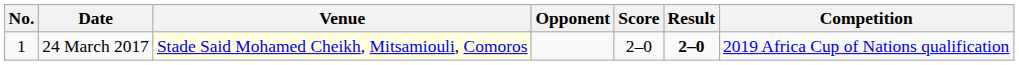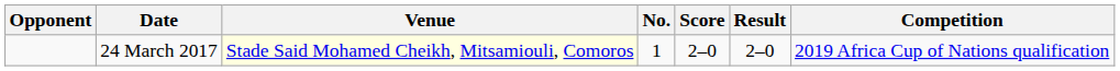 <table class="wikitable sortable">
 <tr>
-<th scope="col">No.</th>
+<th scope="col">Opponent</th>
 <th scope="col">Date</th>
 <th scope="col">Venue</th>
-<th scope="col">Opponent</th>
+<th scope="col">No.</th>
 <th scope="col">Score</th>
 <th scope="col">Result</th>
 <th scope="col">Competition</th>
 </tr>
 <tr>
-<td align="center">1</td>
+<td></td>
 <td>24 March 2017</td>
 <td style="background: lightyellow;"><a href='#'>Stade Said Mohamed Cheikh</a>, <a href='#'>Mitsamiouli</a>, <a href='#'>Comoros</a></td>
-<td></td>
+<td align="center">1</td>
 <td align="center">2–0</td>
-<td align="center"><strong>2–0</strong></td>
+<td align="center">2–0</td>
 <td><a href='#'>2019 Africa Cup of Nations qualification</a></td>
 </tr>
 </table>
